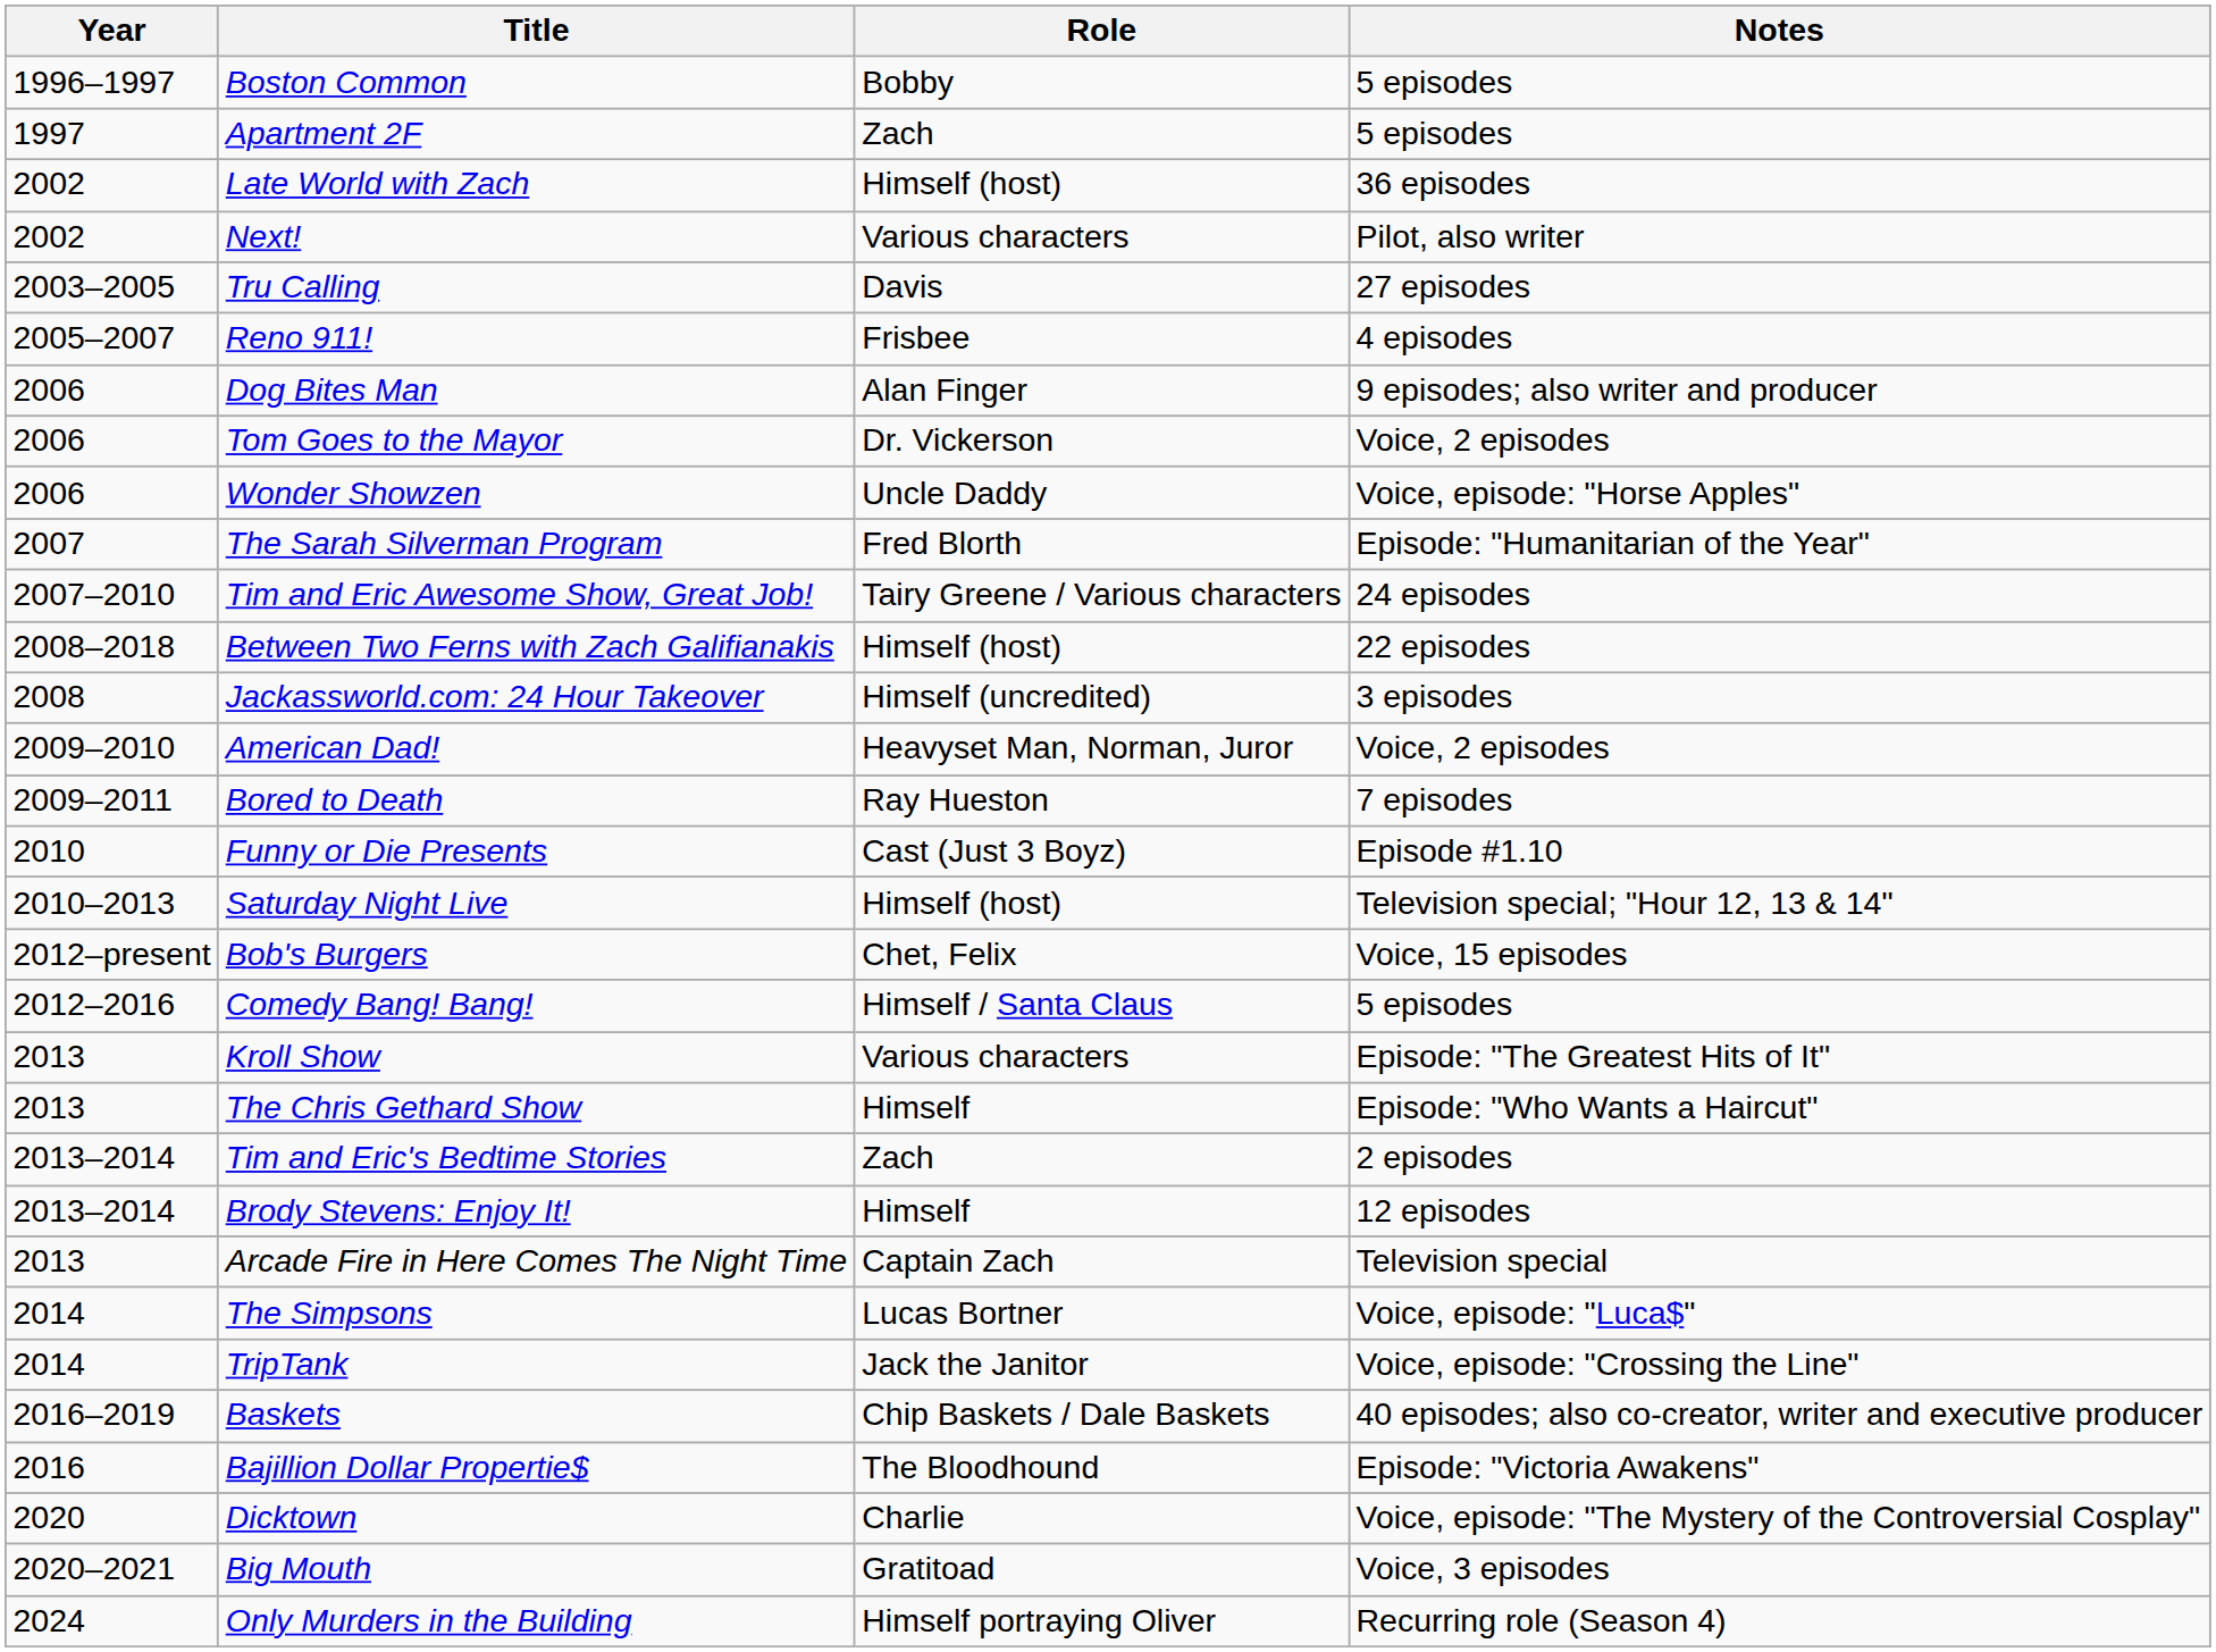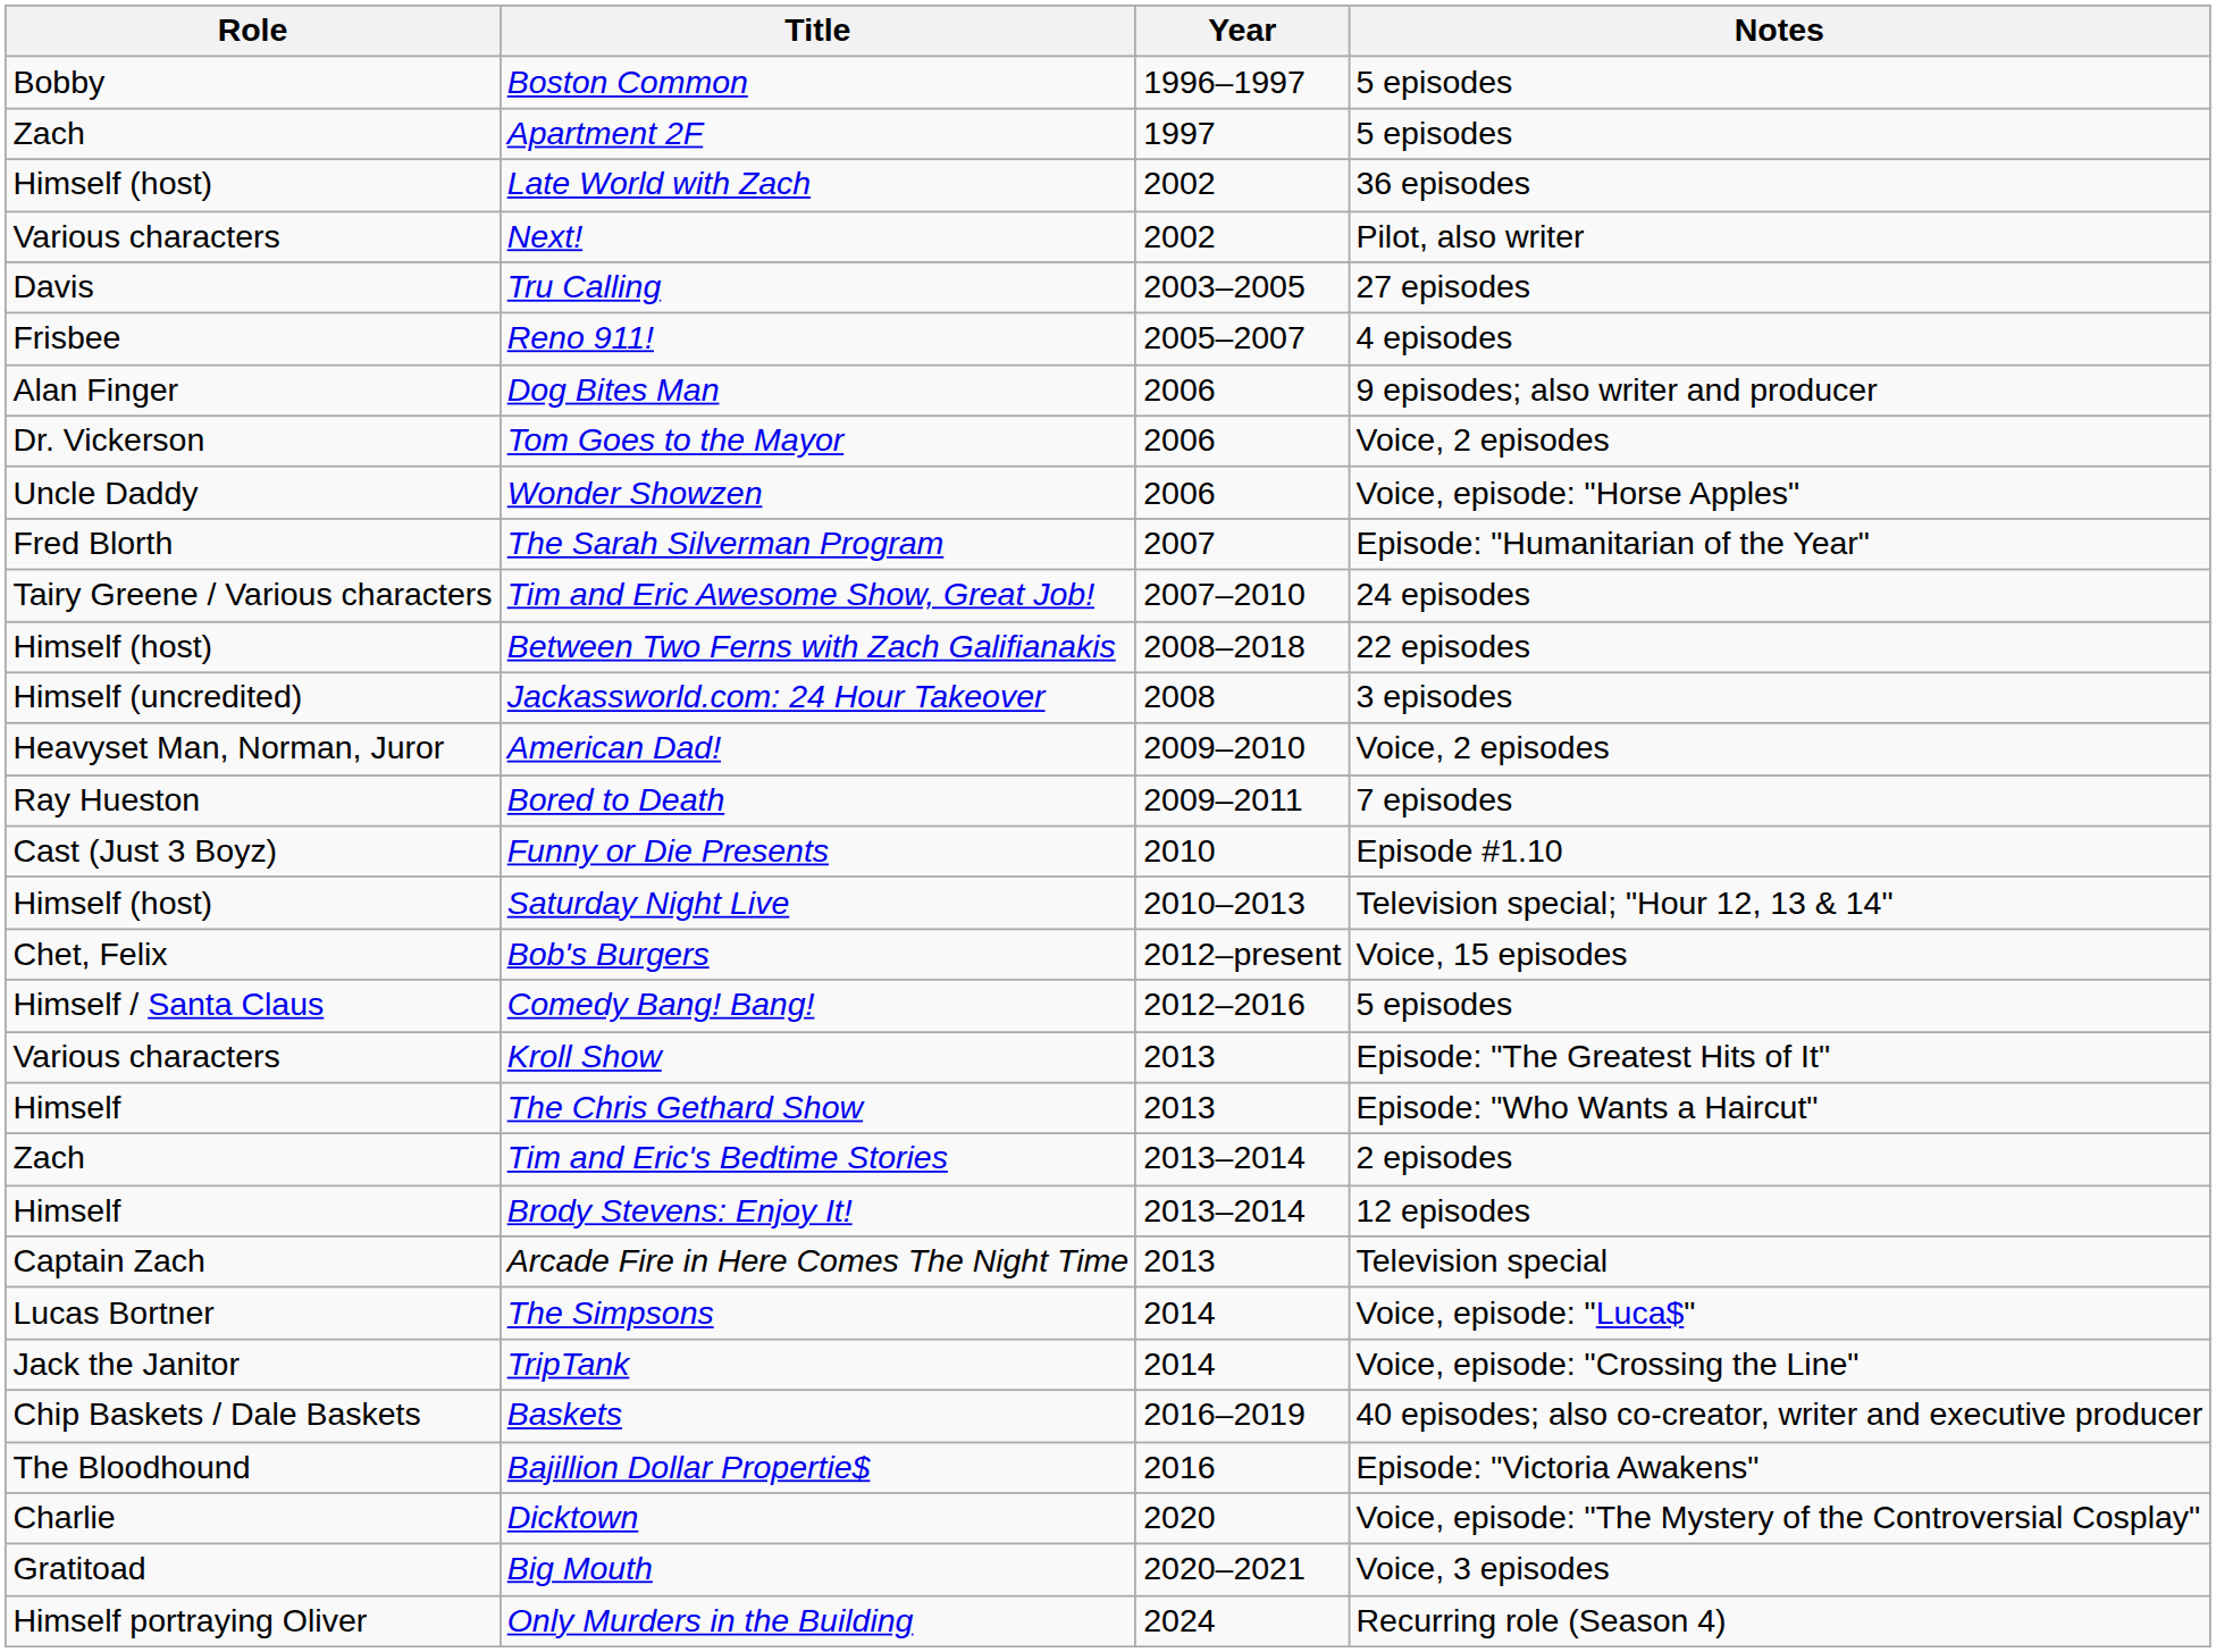 <table class="wikitable sortable">
 <tr>
+<th>Role</th>
+<th>Title</th>
 <th>Year</th>
-<th>Title</th>
-<th>Role</th>
 <th class="unsortable">Notes</th>
 </tr>
 <tr>
+<td>Bobby</td>
+<td><em><a href='#'>Boston Common</a></em></td>
 <td>1996–1997</td>
-<td><em><a href='#'>Boston Common</a></em></td>
-<td>Bobby</td>
 <td>5 episodes</td>
 </tr>
 <tr>
+<td>Zach</td>
+<td><em><a href='#'>Apartment 2F</a></em></td>
 <td>1997</td>
-<td><em><a href='#'>Apartment 2F</a></em></td>
-<td>Zach</td>
 <td>5 episodes</td>
 </tr>
 <tr>
+<td>Himself (host)</td>
+<td><em><a href='#'>Late World with Zach</a></em></td>
 <td>2002</td>
-<td><em><a href='#'>Late World with Zach</a></em></td>
-<td>Himself (host)</td>
 <td>36 episodes</td>
 </tr>
 <tr>
+<td>Various characters</td>
+<td><em><a href='#'>Next!</a></em></td>
 <td>2002</td>
-<td><em><a href='#'>Next!</a></em></td>
-<td>Various characters</td>
 <td>Pilot, also writer</td>
 </tr>
 <tr>
+<td>Davis</td>
+<td><em><a href='#'>Tru Calling</a></em></td>
 <td>2003–2005</td>
-<td><em><a href='#'>Tru Calling</a></em></td>
-<td>Davis</td>
 <td>27 episodes</td>
 </tr>
 <tr>
+<td>Frisbee</td>
+<td><em><a href='#'>Reno 911!</a></em></td>
 <td>2005–2007</td>
-<td><em><a href='#'>Reno 911!</a></em></td>
-<td>Frisbee</td>
 <td>4 episodes</td>
 </tr>
 <tr>
+<td>Alan Finger</td>
+<td><em><a href='#'>Dog Bites Man</a></em></td>
 <td>2006</td>
-<td><em><a href='#'>Dog Bites Man</a></em></td>
-<td>Alan Finger</td>
 <td>9 episodes; also writer and producer</td>
 </tr>
 <tr>
+<td>Dr. Vickerson</td>
+<td><em><a href='#'>Tom Goes to the Mayor</a></em></td>
 <td>2006</td>
-<td><em><a href='#'>Tom Goes to the Mayor</a></em></td>
-<td>Dr. Vickerson</td>
 <td>Voice, 2 episodes</td>
 </tr>
 <tr>
+<td>Uncle Daddy</td>
+<td><em><a href='#'>Wonder Showzen</a></em></td>
 <td>2006</td>
-<td><em><a href='#'>Wonder Showzen</a></em></td>
-<td>Uncle Daddy</td>
 <td>Voice, episode: "Horse Apples"</td>
 </tr>
 <tr>
+<td>Fred Blorth</td>
+<td><em><a href='#'>The Sarah Silverman Program</a></em></td>
 <td>2007</td>
-<td><em><a href='#'>The Sarah Silverman Program</a></em></td>
-<td>Fred Blorth</td>
 <td>Episode: "Humanitarian of the Year"</td>
 </tr>
 <tr>
+<td>Tairy Greene / Various characters</td>
+<td><em><a href='#'>Tim and Eric Awesome Show, Great Job!</a></em></td>
 <td>2007–2010</td>
-<td><em><a href='#'>Tim and Eric Awesome Show, Great Job!</a></em></td>
-<td>Tairy Greene / Various characters</td>
 <td>24 episodes</td>
 </tr>
 <tr>
+<td>Himself (host)</td>
+<td><em><a href='#'>Between Two Ferns with Zach Galifianakis</a></em></td>
 <td>2008–2018</td>
-<td><em><a href='#'>Between Two Ferns with Zach Galifianakis</a></em></td>
-<td>Himself (host)</td>
 <td>22 episodes</td>
 </tr>
 <tr>
+<td>Himself (uncredited)</td>
+<td><em><a href='#'>Jackassworld.com: 24 Hour Takeover</a></em></td>
 <td>2008</td>
-<td><em><a href='#'>Jackassworld.com: 24 Hour Takeover</a></em></td>
-<td>Himself (uncredited)</td>
 <td>3 episodes</td>
 </tr>
 <tr>
+<td>Heavyset Man, Norman, Juror</td>
+<td><em><a href='#'>American Dad!</a></em></td>
 <td>2009–2010</td>
-<td><em><a href='#'>American Dad!</a></em></td>
-<td>Heavyset Man, Norman, Juror</td>
 <td>Voice, 2 episodes</td>
 </tr>
 <tr>
+<td>Ray Hueston</td>
+<td><em><a href='#'>Bored to Death</a></em></td>
 <td>2009–2011</td>
-<td><em><a href='#'>Bored to Death</a></em></td>
-<td>Ray Hueston</td>
 <td>7 episodes</td>
 </tr>
 <tr>
+<td>Cast (Just 3 Boyz)</td>
+<td><em><a href='#'>Funny or Die Presents</a></em></td>
 <td>2010</td>
-<td><em><a href='#'>Funny or Die Presents</a></em></td>
-<td>Cast (Just 3 Boyz)</td>
 <td>Episode #1.10</td>
 </tr>
 <tr>
+<td>Himself (host)</td>
+<td><em><a href='#'>Saturday Night Live</a></em></td>
 <td>2010–2013</td>
-<td><em><a href='#'>Saturday Night Live</a></em></td>
-<td>Himself (host)</td>
 <td>Television special; "Hour 12, 13 & 14"</td>
 </tr>
 <tr>
+<td>Chet, Felix</td>
+<td><em><a href='#'>Bob's Burgers</a></em></td>
 <td>2012–present</td>
-<td><em><a href='#'>Bob's Burgers</a></em></td>
-<td>Chet, Felix</td>
 <td>Voice, 15 episodes</td>
 </tr>
 <tr>
+<td>Himself / <a href='#'>Santa Claus</a></td>
+<td><em><a href='#'>Comedy Bang! Bang!</a></em></td>
 <td>2012–2016</td>
-<td><em><a href='#'>Comedy Bang! Bang!</a></em></td>
-<td>Himself / <a href='#'>Santa Claus</a></td>
 <td>5 episodes</td>
 </tr>
 <tr>
+<td>Various characters</td>
+<td><em><a href='#'>Kroll Show</a></em></td>
 <td>2013</td>
-<td><em><a href='#'>Kroll Show</a></em></td>
-<td>Various characters</td>
 <td>Episode: "The Greatest Hits of It"</td>
 </tr>
 <tr>
+<td>Himself</td>
+<td><em><a href='#'>The Chris Gethard Show</a></em></td>
 <td>2013</td>
-<td><em><a href='#'>The Chris Gethard Show</a></em></td>
-<td>Himself</td>
 <td>Episode: "Who Wants a Haircut"</td>
 </tr>
 <tr>
+<td>Zach</td>
+<td><em><a href='#'>Tim and Eric's Bedtime Stories</a></em></td>
 <td>2013–2014</td>
-<td><em><a href='#'>Tim and Eric's Bedtime Stories</a></em></td>
-<td>Zach</td>
 <td>2 episodes</td>
 </tr>
 <tr>
+<td>Himself</td>
+<td><em><a href='#'>Brody Stevens: Enjoy It!</a></em></td>
 <td>2013–2014</td>
-<td><em><a href='#'>Brody Stevens: Enjoy It!</a></em></td>
-<td>Himself</td>
 <td>12 episodes</td>
 </tr>
 <tr>
+<td>Captain Zach</td>
+<td><em>Arcade Fire in Here Comes The Night Time</em></td>
 <td>2013</td>
-<td><em>Arcade Fire in Here Comes The Night Time</em></td>
-<td>Captain Zach</td>
 <td>Television special</td>
 </tr>
 <tr>
+<td>Lucas Bortner</td>
+<td><em><a href='#'>The Simpsons</a></em></td>
 <td>2014</td>
-<td><em><a href='#'>The Simpsons</a></em></td>
-<td>Lucas Bortner</td>
 <td>Voice, episode: "<a href='#'>Luca$</a>"</td>
 </tr>
 <tr>
+<td>Jack the Janitor</td>
+<td><em><a href='#'>TripTank</a></em></td>
 <td>2014</td>
-<td><em><a href='#'>TripTank</a></em></td>
-<td>Jack the Janitor</td>
 <td>Voice, episode: "Crossing the Line"</td>
 </tr>
 <tr>
+<td>Chip Baskets / Dale Baskets</td>
+<td><em><a href='#'>Baskets</a></em></td>
 <td>2016–2019</td>
-<td><em><a href='#'>Baskets</a></em></td>
-<td>Chip Baskets / Dale Baskets</td>
 <td>40 episodes; also co-creator, writer and executive producer</td>
 </tr>
 <tr>
+<td>The Bloodhound</td>
+<td><em><a href='#'>Bajillion Dollar Propertie$</a></em></td>
 <td>2016</td>
-<td><em><a href='#'>Bajillion Dollar Propertie$</a></em></td>
-<td>The Bloodhound</td>
 <td>Episode: "Victoria Awakens"</td>
 </tr>
 <tr>
+<td>Charlie</td>
+<td><em><a href='#'>Dicktown</a></em></td>
 <td>2020</td>
-<td><em><a href='#'>Dicktown</a></em></td>
-<td>Charlie</td>
 <td>Voice, episode: "The Mystery of the Controversial Cosplay"</td>
 </tr>
 <tr>
+<td>Gratitoad</td>
+<td><em><a href='#'>Big Mouth</a></em></td>
 <td>2020–2021</td>
-<td><em><a href='#'>Big Mouth</a></em></td>
-<td>Gratitoad</td>
 <td>Voice, 3 episodes</td>
 </tr>
 <tr>
+<td>Himself portraying Oliver</td>
+<td><em><a href='#'>Only Murders in the Building</a></em></td>
 <td>2024</td>
-<td><em><a href='#'>Only Murders in the Building</a></em></td>
-<td>Himself portraying Oliver</td>
 <td>Recurring role (Season 4)</td>
 </tr>
 </table>
